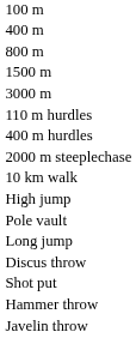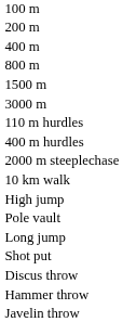 <table>
 <tr>
 <td>100 m</td>
+<td></td>
+<td></td>
+<td></td>
+</tr>
+<tr>
+<td>200 m</td>
 <td></td>
 <td></td>
 <td></td>
 </tr>
 <tr>
 <td>400 m</td>
 <td></td>
 <td></td>
 <td></td>
 </tr>
 <tr>
 <td>800 m</td>
 <td></td>
 <td></td>
 <td></td>
 </tr>
 <tr>
 <td>1500 m</td>
 <td></td>
 <td></td>
 <td></td>
 </tr>
 <tr>
 <td>3000 m</td>
 <td></td>
 <td></td>
 <td></td>
 </tr>
 <tr>
 <td>110 m hurdles</td>
 <td></td>
 <td></td>
 <td></td>
 </tr>
 <tr>
 <td>400 m hurdles</td>
 <td></td>
 <td></td>
 <td></td>
 </tr>
 <tr>
 <td>2000 m steeplechase</td>
 <td></td>
 <td></td>
 <td></td>
 </tr>
 <tr>
 <td>10 km walk</td>
 <td></td>
 <td></td>
 <td></td>
 </tr>
 <tr>
 <td>High jump</td>
 <td></td>
 <td></td>
 <td></td>
 </tr>
 <tr>
 <td>Pole vault</td>
 <td></td>
 <td></td>
 <td></td>
 </tr>
 <tr>
 <td>Long jump</td>
 <td></td>
 <td></td>
 <td></td>
 </tr>
 <tr>
+<td>Shot put</td>
+<td></td>
+<td></td>
+<td></td>
+</tr>
+<tr>
 <td>Discus throw</td>
 <td></td>
 <td></td>
 <td nowrap></td>
-</tr>
-<tr>
-<td>Shot put</td>
-<td></td>
-<td></td>
-<td></td>
 </tr>
 <tr>
 <td>Hammer throw</td>
 <td></td>
 <td nowrap></td>
 <td></td>
 </tr>
 <tr>
 <td>Javelin throw</td>
 <td nowrap></td>
 <td></td>
 <td></td>
 </tr>
 </table>
